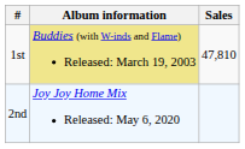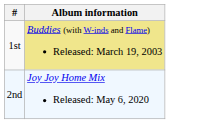 <table class="wikitable">
 <tr>
 <th align="left">#</th>
 <th align="left">Album information</th>
-<th align="left">Sales</th>
 </tr>
 <tr>
 <td align="center">1st</td>
 <td align="left" style="background: khaki;"><em><a href='#'>Buddies</a></em> <small>(with <a href='#'>W-inds</a> and <a href='#'>Flame</a>)</small><br><ul><li>Released: March 19, 2003</li></ul></td>
-<td align="center">47,810</td>
 </tr>
 <tr bgcolor="#F0F8FF">
 <td align="center">2nd</td>
 <td align="left"><em><a href='#'>Joy Joy Home Mix</a></em><br><ul><li>Released: May 6, 2020</li></ul></td>
-<td align="center"></td>
 </tr>
 </table>
